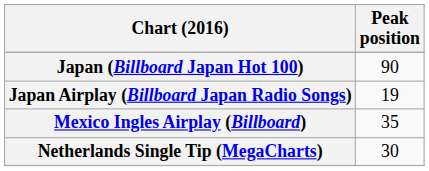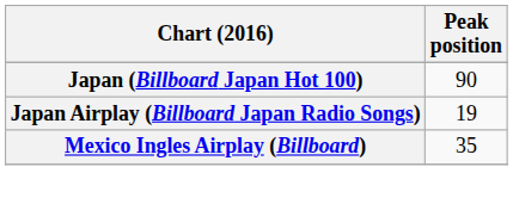 <table class="wikitable sortable plainrowheaders" style="text-align:center;">
 <tr>
 <th scope="col">Chart (2016)</th>
 <th scope="col">Peak<br>position</th>
 </tr>
 <tr>
 </tr>
 <tr>
 <th scope="row">Japan (<a href='#'><em>Billboard</em> Japan Hot 100</a>)</th>
 <td>90</td>
 </tr>
 <tr>
 <th scope="row">Japan Airplay (<a href='#'><em>Billboard</em> Japan Radio Songs</a>)</th>
 <td>19</td>
 </tr>
 <tr>
 <th scope="row"><a href='#'>Mexico Ingles Airplay</a> (<em><a href='#'>Billboard</a></em>)</th>
 <td>35</td>
 </tr>
 <tr>
-<th scope="row">Netherlands Single Tip (<a href='#'>MegaCharts</a>)</th>
-<td>30</td>
-</tr>
-<tr>
 </tr>
 <tr>
 </tr>
 <tr>
 </tr>
 <tr>
 </tr>
 <tr>
 </tr>
 </table>
